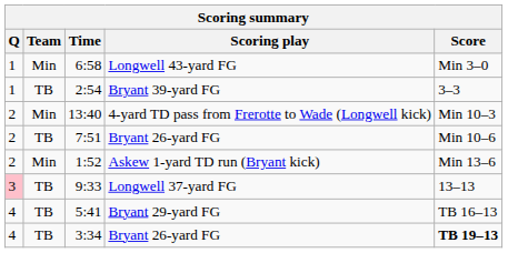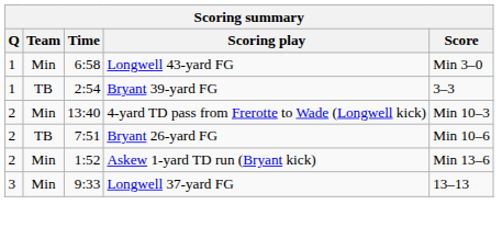 <table class="wikitable" style="font-size: 95%">
 <tr>
 <th colspan=5>Scoring summary</th>
 </tr>
 <tr>
 <th>Q</th>
 <th>Team</th>
 <th>Time</th>
 <th>Scoring play</th>
 <th>Score</th>
 </tr>
 <tr>
 <td>1</td>
 <td align=center>Min</td>
 <td align=right>6:58</td>
 <td><a href='#'>Longwell</a> 43-yard FG</td>
 <td>Min 3–0</td>
 </tr>
 <tr>
 <td>1</td>
 <td align=center>TB</td>
 <td align=right>2:54</td>
 <td><a href='#'>Bryant</a> 39-yard FG</td>
 <td>3–3</td>
 </tr>
 <tr>
 <td>2</td>
 <td align=center>Min</td>
 <td align=right>13:40</td>
 <td>4-yard TD pass from <a href='#'>Frerotte</a> to <a href='#'>Wade</a> (<a href='#'>Longwell</a> kick)</td>
 <td>Min 10–3</td>
 </tr>
 <tr>
 <td>2</td>
 <td align=center>TB</td>
 <td align=right>7:51</td>
 <td><a href='#'>Bryant</a> 26-yard FG</td>
 <td>Min 10–6</td>
 </tr>
 <tr>
 <td>2</td>
 <td align=center>Min</td>
 <td align=right>1:52</td>
 <td><a href='#'>Askew</a> 1-yard TD run (<a href='#'>Bryant</a> kick)</td>
 <td>Min 13–6</td>
 </tr>
 <tr>
-<td style="background: pink;">3</td>
-<td align=center>TB</td>
+<td>3</td>
+<td align=center>Min</td>
 <td align=right>9:33</td>
 <td><a href='#'>Longwell</a> 37-yard FG</td>
 <td>13–13</td>
 </tr>
-<tr>
-<td>4</td>
-<td align=center>TB</td>
-<td align=right>5:41</td>
-<td><a href='#'>Bryant</a> 29-yard FG</td>
-<td>TB 16–13</td>
-</tr>
-<tr>
-<td>4</td>
-<td align=center>TB</td>
-<td align=right>3:34</td>
-<td><a href='#'>Bryant</a> 26-yard FG</td>
-<td><strong>TB 19–13</strong></td>
-</tr>
 </table>
